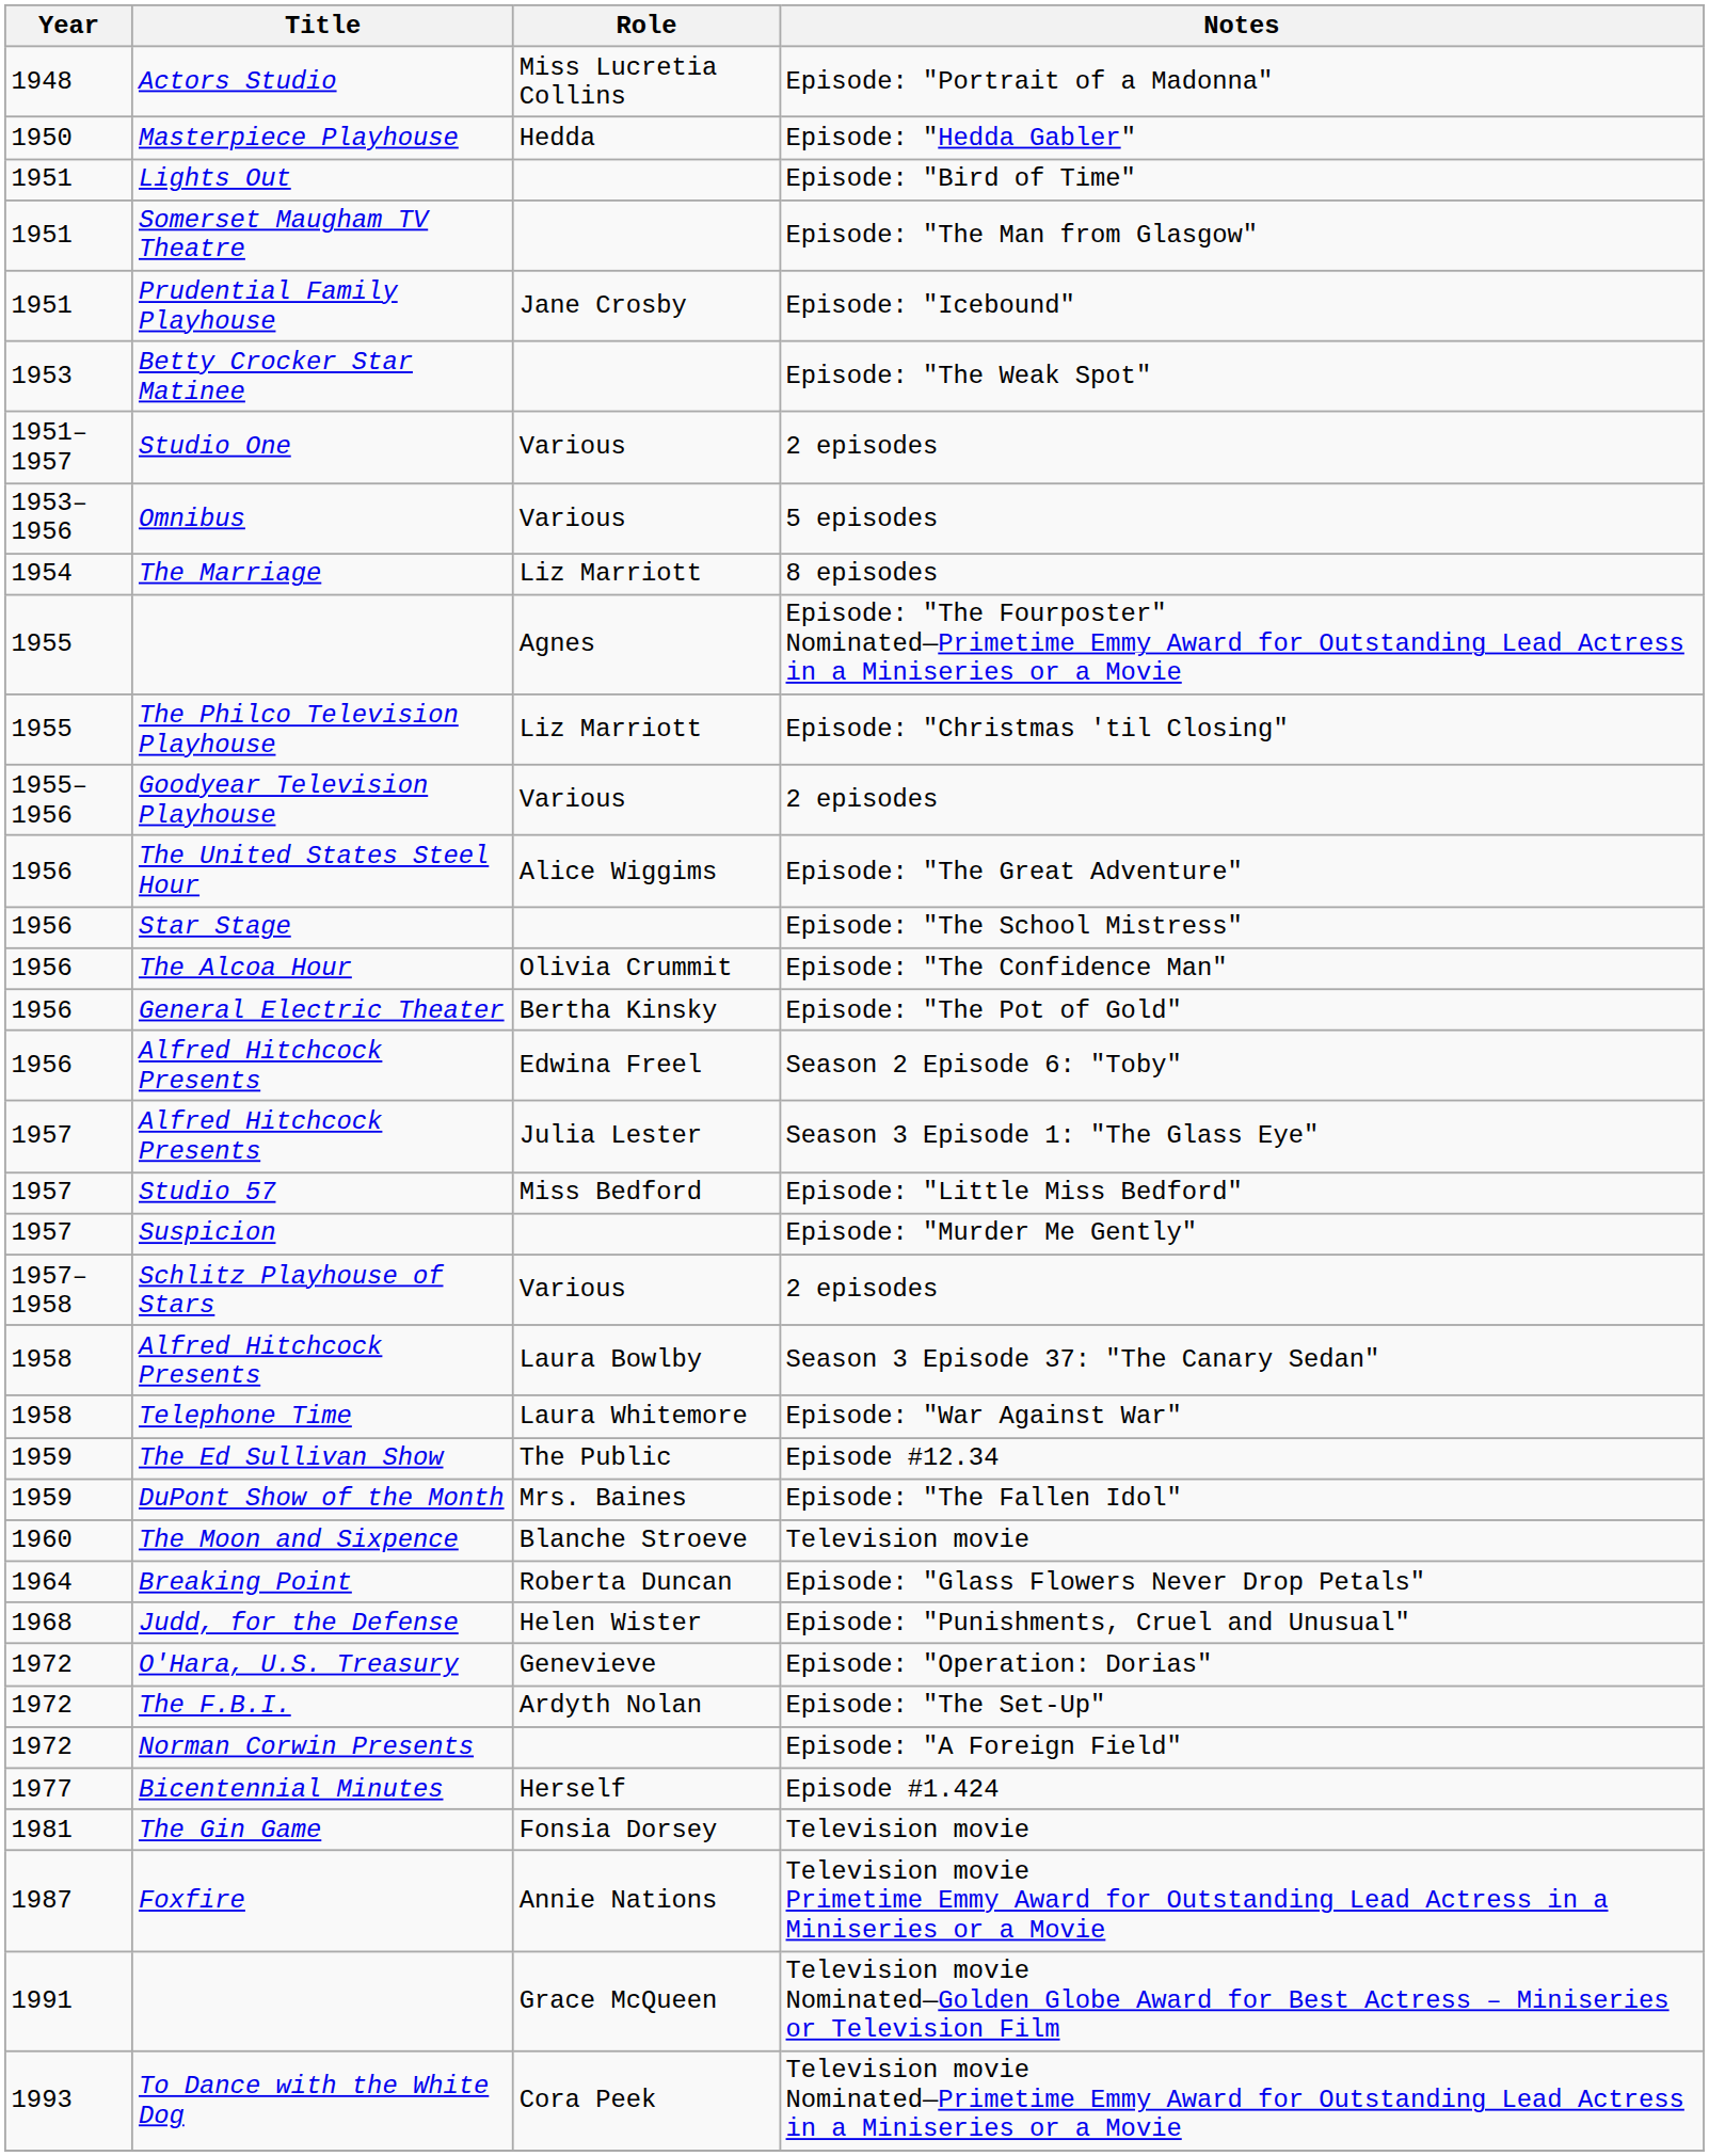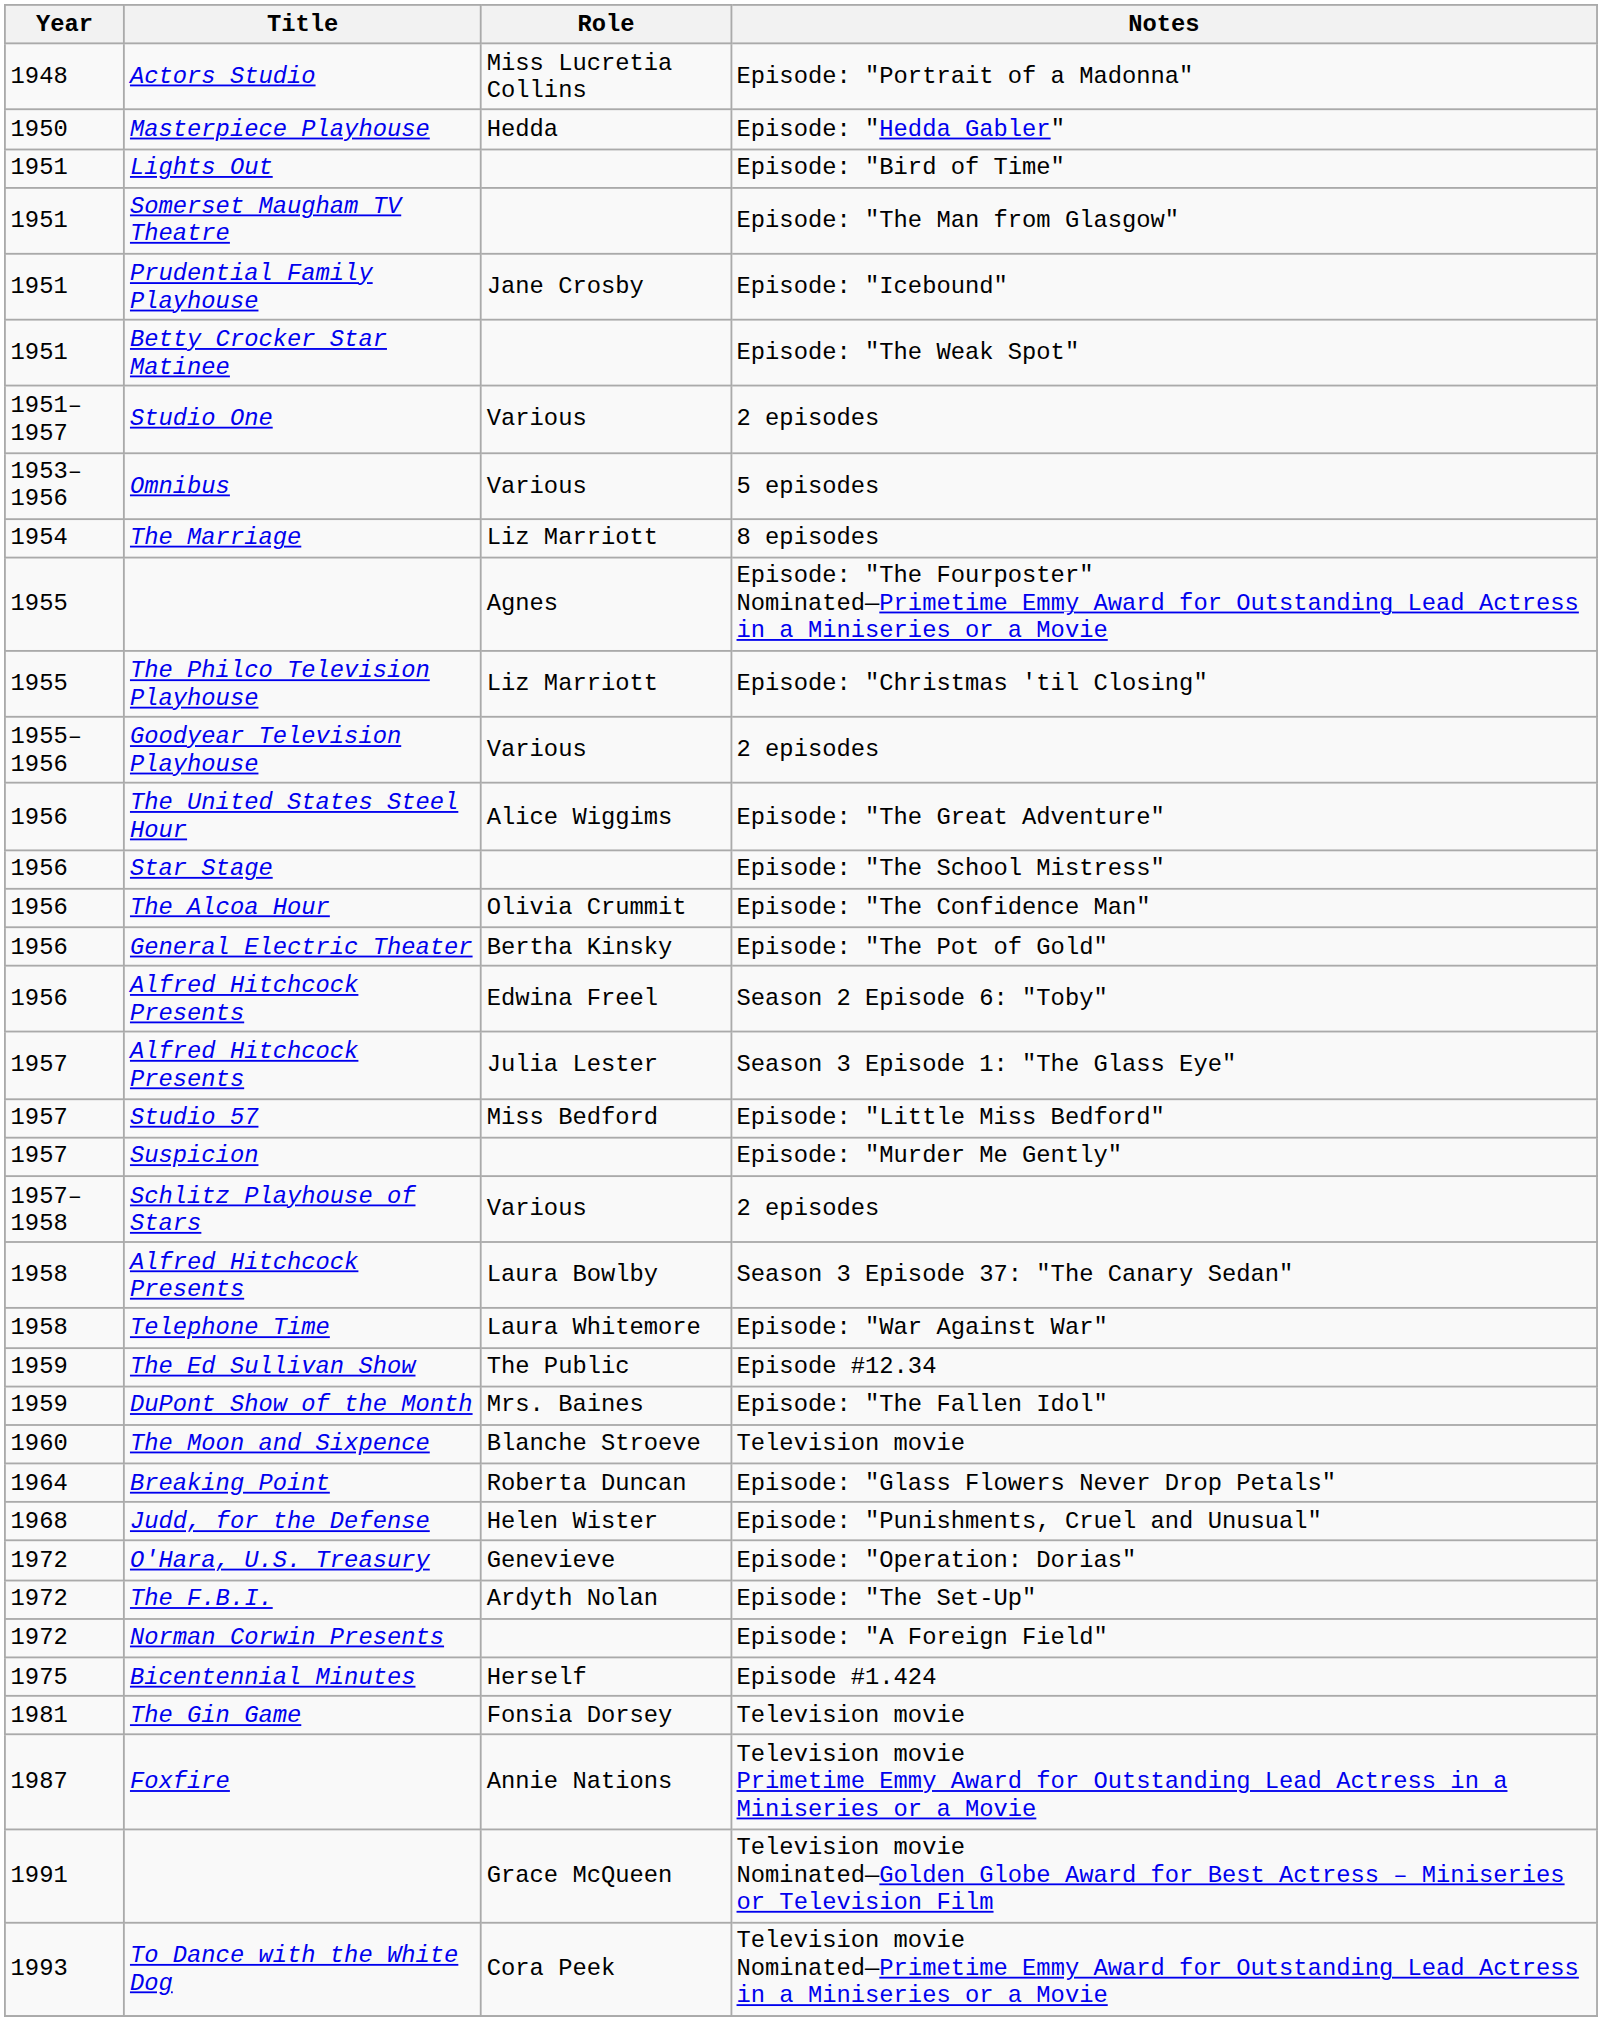 <table class="wikitable sortable">
 <tr>
 <th>Year</th>
 <th>Title</th>
 <th>Role</th>
 <th>Notes</th>
 </tr>
 <tr>
 <td>1948</td>
 <td><em><a href='#'>Actors Studio</a></em></td>
 <td>Miss Lucretia Collins</td>
 <td>Episode: "Portrait of a Madonna"</td>
 </tr>
 <tr>
 <td>1950</td>
 <td><em><a href='#'>Masterpiece Playhouse</a></em></td>
 <td>Hedda</td>
 <td>Episode: "<a href='#'>Hedda Gabler</a>"</td>
 </tr>
 <tr>
 <td>1951</td>
 <td><em><a href='#'>Lights Out</a></em></td>
 <td></td>
 <td>Episode: "Bird of Time"</td>
 </tr>
 <tr>
 <td>1951</td>
 <td><em><a href='#'>Somerset Maugham TV Theatre</a></em></td>
 <td></td>
 <td>Episode: "The Man from Glasgow"</td>
 </tr>
 <tr>
 <td>1951</td>
 <td><em><a href='#'>Prudential Family Playhouse</a></em></td>
 <td>Jane Crosby</td>
 <td>Episode: "Icebound"</td>
 </tr>
 <tr>
-<td>1953</td>
+<td>1951</td>
 <td><em><a href='#'>Betty Crocker Star Matinee</a></em></td>
 <td></td>
 <td>Episode: "The Weak Spot"</td>
 </tr>
 <tr>
 <td>1951–1957</td>
 <td><em><a href='#'>Studio One</a></em></td>
 <td>Various</td>
 <td>2 episodes</td>
 </tr>
 <tr>
 <td>1953–1956</td>
 <td><em><a href='#'>Omnibus</a></em></td>
 <td>Various</td>
 <td>5 episodes</td>
 </tr>
 <tr>
 <td>1954</td>
 <td><em><a href='#'>The Marriage</a></em></td>
 <td>Liz Marriott</td>
 <td>8 episodes</td>
 </tr>
 <tr>
 <td>1955</td>
 <td><em></em></td>
 <td>Agnes</td>
 <td>Episode: "The Fourposter"<br>Nominated—<a href='#'>Primetime Emmy Award for Outstanding Lead Actress in a Miniseries or a Movie</a></td>
 </tr>
 <tr>
 <td>1955</td>
 <td><em><a href='#'>The Philco Television Playhouse</a></em></td>
 <td>Liz Marriott</td>
 <td>Episode: "Christmas 'til Closing"</td>
 </tr>
 <tr>
 <td>1955–1956</td>
 <td><em><a href='#'>Goodyear Television Playhouse</a></em></td>
 <td>Various</td>
 <td>2 episodes</td>
 </tr>
 <tr>
 <td>1956</td>
 <td><em><a href='#'>The United States Steel Hour</a></em></td>
 <td>Alice Wiggims</td>
 <td>Episode: "The Great Adventure"</td>
 </tr>
 <tr>
 <td>1956</td>
 <td><em><a href='#'>Star Stage</a></em></td>
 <td></td>
 <td>Episode: "The School Mistress"</td>
 </tr>
 <tr>
 <td>1956</td>
 <td><em><a href='#'>The Alcoa Hour</a></em></td>
 <td>Olivia Crummit</td>
 <td>Episode: "The Confidence Man"</td>
 </tr>
 <tr>
 <td>1956</td>
 <td><em><a href='#'>General Electric Theater</a></em></td>
 <td>Bertha Kinsky</td>
 <td>Episode: "The Pot of Gold"</td>
 </tr>
 <tr>
 <td>1956</td>
 <td><em><a href='#'>Alfred Hitchcock Presents</a></em></td>
 <td>Edwina Freel</td>
 <td>Season 2 Episode 6: "Toby"</td>
 </tr>
 <tr>
 <td>1957</td>
 <td><em><a href='#'>Alfred Hitchcock Presents</a></em></td>
 <td>Julia Lester</td>
 <td>Season 3 Episode 1: "The Glass Eye"</td>
 </tr>
 <tr>
 <td>1957</td>
 <td><em><a href='#'>Studio 57</a></em></td>
 <td>Miss Bedford</td>
 <td>Episode: "Little Miss Bedford"</td>
 </tr>
 <tr>
 <td>1957</td>
 <td><em><a href='#'>Suspicion</a></em></td>
 <td></td>
 <td>Episode: "Murder Me Gently"</td>
 </tr>
 <tr>
 <td>1957–1958</td>
 <td><em><a href='#'>Schlitz Playhouse of Stars</a></em></td>
 <td>Various</td>
 <td>2 episodes</td>
 </tr>
 <tr>
 <td>1958</td>
 <td><em><a href='#'>Alfred Hitchcock Presents</a></em></td>
 <td>Laura Bowlby</td>
 <td>Season 3 Episode 37: "The Canary Sedan"</td>
 </tr>
 <tr>
 <td>1958</td>
 <td><em><a href='#'>Telephone Time</a></em></td>
 <td>Laura Whitemore</td>
 <td>Episode: "War Against War"</td>
 </tr>
 <tr>
 <td>1959</td>
 <td><em><a href='#'>The Ed Sullivan Show</a></em></td>
 <td>The Public</td>
 <td>Episode #12.34</td>
 </tr>
 <tr>
 <td>1959</td>
 <td><em><a href='#'>DuPont Show of the Month</a></em></td>
 <td>Mrs. Baines</td>
 <td>Episode: "The Fallen Idol"</td>
 </tr>
 <tr>
 <td>1960</td>
 <td><em><a href='#'>The Moon and Sixpence</a></em></td>
 <td>Blanche Stroeve</td>
 <td>Television movie</td>
 </tr>
 <tr>
 <td>1964</td>
 <td><em><a href='#'>Breaking Point</a></em></td>
 <td>Roberta Duncan</td>
 <td>Episode: "Glass Flowers Never Drop Petals"</td>
 </tr>
 <tr>
 <td>1968</td>
 <td><em><a href='#'>Judd, for the Defense</a></em></td>
 <td>Helen Wister</td>
 <td>Episode: "Punishments, Cruel and Unusual"</td>
 </tr>
 <tr>
 <td>1972</td>
 <td><em><a href='#'>O'Hara, U.S. Treasury</a></em></td>
 <td>Genevieve</td>
 <td>Episode: "Operation: Dorias"</td>
 </tr>
 <tr>
 <td>1972</td>
 <td><em><a href='#'>The F.B.I.</a></em></td>
 <td>Ardyth Nolan</td>
 <td>Episode: "The Set-Up"</td>
 </tr>
 <tr>
 <td>1972</td>
 <td><em><a href='#'>Norman Corwin Presents</a></em></td>
 <td></td>
 <td>Episode: "A Foreign Field"</td>
 </tr>
 <tr>
-<td>1977</td>
+<td>1975</td>
 <td><em><a href='#'>Bicentennial Minutes</a></em></td>
 <td>Herself</td>
 <td>Episode #1.424</td>
 </tr>
 <tr>
 <td>1981</td>
 <td><em><a href='#'>The Gin Game</a></em></td>
 <td>Fonsia Dorsey</td>
 <td>Television movie</td>
 </tr>
 <tr>
 <td>1987</td>
 <td><em><a href='#'>Foxfire</a></em></td>
 <td>Annie Nations</td>
 <td>Television movie<br><a href='#'>Primetime Emmy Award for Outstanding Lead Actress in a Miniseries or a Movie</a></td>
 </tr>
 <tr>
 <td>1991</td>
 <td><em></em></td>
 <td>Grace McQueen</td>
 <td>Television movie<br>Nominated—<a href='#'>Golden Globe Award for Best Actress – Miniseries or Television Film</a></td>
 </tr>
 <tr>
 <td>1993</td>
 <td><em><a href='#'>To Dance with the White Dog</a></em></td>
 <td>Cora Peek</td>
 <td>Television movie<br>Nominated—<a href='#'>Primetime Emmy Award for Outstanding Lead Actress in a Miniseries or a Movie</a></td>
 </tr>
 <tr>
 </tr>
 </table>
